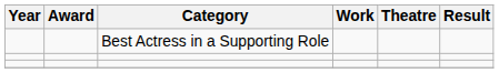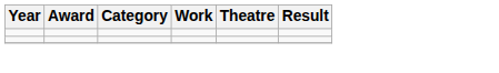 <table class="sortable wikitable">
 <tr>
 <th>Year</th>
 <th>Award</th>
 <th>Category</th>
 <th>Work</th>
 <th>Theatre</th>
 <th>Result</th>
-</tr>
-<tr>
-<td></td>
-<td></td>
-<td>Best Actress in a Supporting Role</td>
-<td></td>
-<td></td>
-<td></td>
 </tr>
 <tr>
 <td></td>
 <td></td>
 <td></td>
 <td></td>
 <td></td>
 <td></td>
 </tr>
 <tr>
 <td></td>
 <td></td>
 <td></td>
 <td></td>
 <td></td>
 <td></td>
 </tr>
 <tr>
 </tr>
 </table>
